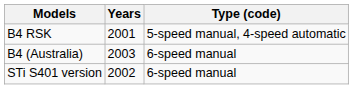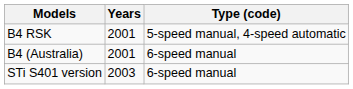 <table class="wikitable">
 <tr>
 <th>Models</th>
 <th>Years</th>
 <th>Type (code)</th>
 </tr>
 <tr>
 <td>B4 RSK</td>
 <td>2001</td>
 <td>5-speed manual, 4-speed automatic</td>
 </tr>
 <tr>
 <td>B4 (Australia)</td>
-<td>2003</td>
+<td>2001</td>
 <td>6-speed manual</td>
 </tr>
 <tr>
 <td>STi S401 version</td>
-<td>2002</td>
+<td>2003</td>
 <td>6-speed manual</td>
 </tr>
 </table>
